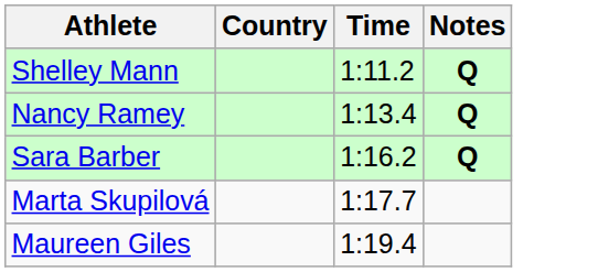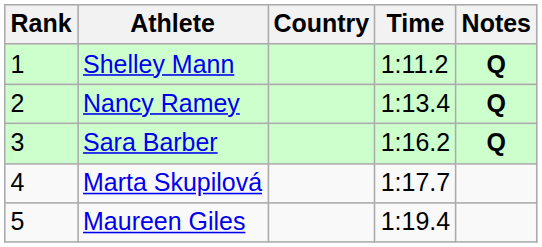 <table class="wikitable sortable">
 <tr>
+<th>Rank</th>
 <th>Athlete</th>
 <th>Country</th>
 <th>Time</th>
 <th>Notes</th>
 </tr>
 <tr bgcolor=#CCFFCC>
+<td>1</td>
 <td><a href='#'>Shelley Mann</a></td>
 <td></td>
 <td>1:11.2</td>
 <td align=center><strong>Q</strong></td>
 </tr>
 <tr bgcolor=#CCFFCC>
+<td>2</td>
 <td><a href='#'>Nancy Ramey</a></td>
 <td></td>
 <td>1:13.4</td>
 <td align=center><strong>Q</strong></td>
 </tr>
 <tr bgcolor=#CCFFCC>
+<td>3</td>
 <td><a href='#'>Sara Barber</a></td>
 <td></td>
 <td>1:16.2</td>
 <td align=center><strong>Q</strong></td>
 </tr>
 <tr>
+<td>4</td>
 <td><a href='#'>Marta Skupilová</a></td>
 <td></td>
 <td>1:17.7</td>
 <td></td>
 </tr>
 <tr>
+<td>5</td>
 <td><a href='#'>Maureen Giles</a></td>
 <td></td>
 <td>1:19.4</td>
 <td></td>
 </tr>
 </table>
